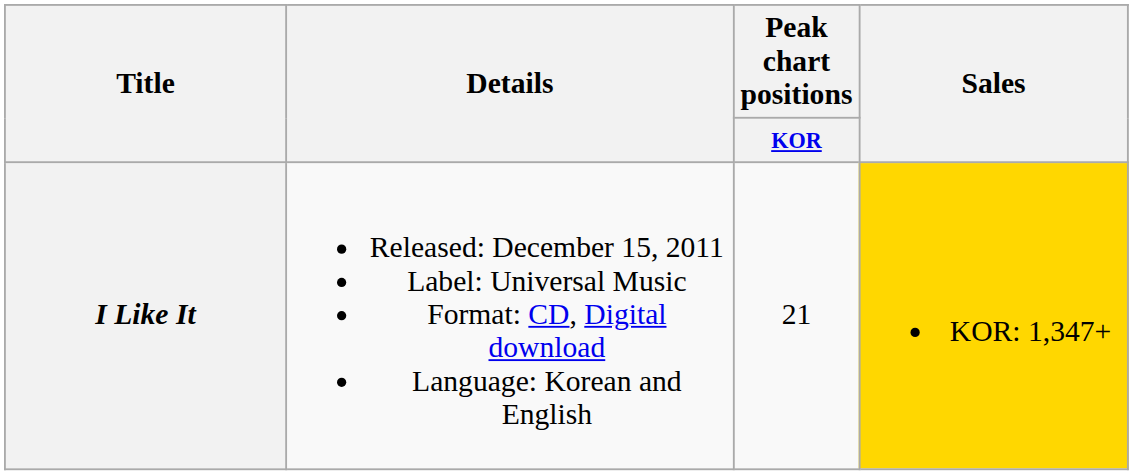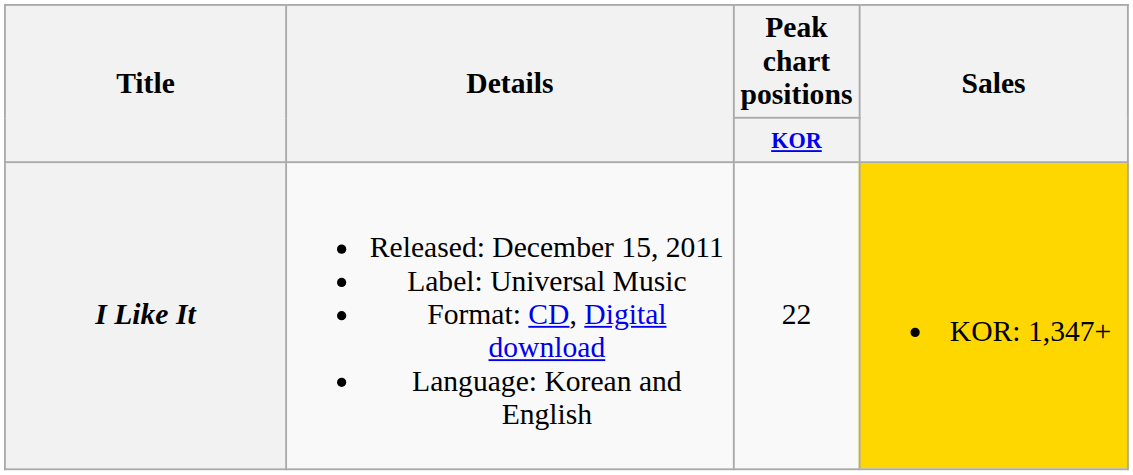 <table class="wikitable plainrowheaders" style="text-align:center;">
 <tr>
 <th rowspan="2" scope="col" style="width:12em;">Title</th>
 <th rowspan="2" scope="col" style="width:18em;">Details</th>
 <th colspan="1" scope="col">Peak chart positions</th>
 <th rowspan="2" scope="col" style="width:10em;">Sales<br></th>
 </tr>
 <tr>
 <th scope="col" style="width:3.5em;font-size:90%;"><small><a href='#'>KOR</a></small><br></th>
 </tr>
 <tr>
 <th scope="row"><em>I Like It</em></th>
 <td><br><ul><li>Released: December 15, 2011</li><li>Label: Universal Music</li><li>Format: <a href='#'>CD</a>, <a href='#'>Digital download</a></li><li>Language: Korean and English</li></ul></td>
-<td>21</td>
+<td>22</td>
 <td style="background: gold;"><br><ul><li>KOR: 1,347+</li></ul></td>
 </tr>
 </table>
